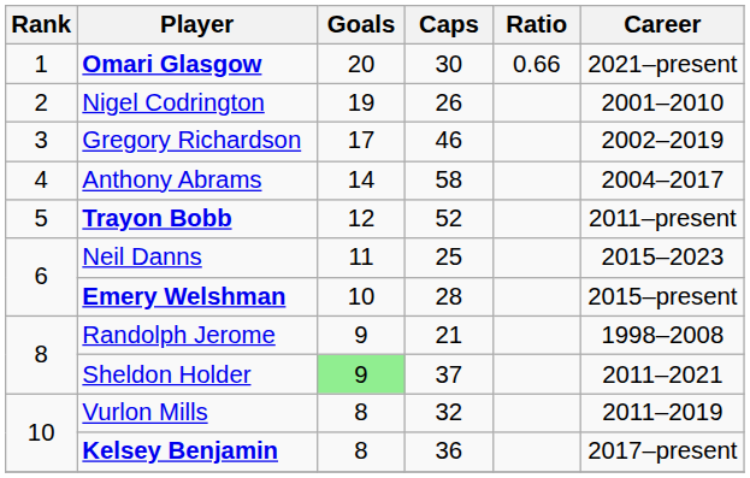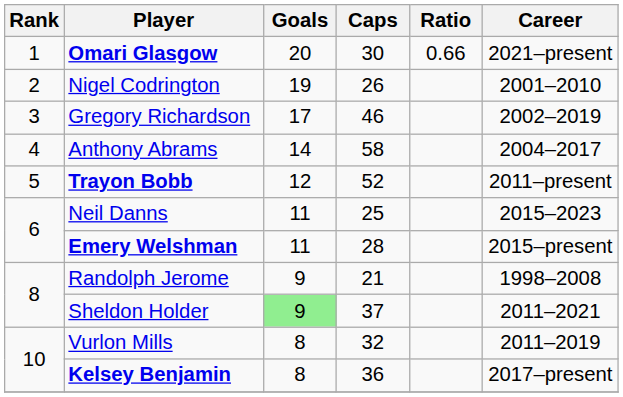 <table class="wikitable sortable" style="text-align:center;">
 <tr>
 <th width=30px>Rank</th>
 <th style="width:150px;">Player</th>
 <th width=50px>Goals</th>
 <th width=50px>Caps</th>
 <th width=50px>Ratio</th>
 <th style="width:100px;">Career</th>
 </tr>
 <tr>
 <td>1</td>
 <td style="text-align:left;"><strong><a href='#'>Omari Glasgow</a></strong></td>
 <td>20</td>
 <td>30</td>
 <td>0.66</td>
 <td>2021–present</td>
 </tr>
 <tr>
 <td>2</td>
 <td style="text-align: left;"><a href='#'>Nigel Codrington</a></td>
 <td>19</td>
 <td>26</td>
 <td></td>
 <td>2001–2010</td>
 </tr>
 <tr>
 <td>3</td>
 <td style="text-align: left;"><a href='#'>Gregory Richardson</a></td>
 <td>17</td>
 <td>46</td>
 <td></td>
 <td>2002–2019</td>
 </tr>
 <tr>
 <td>4</td>
 <td style="text-align: left;"><a href='#'>Anthony Abrams</a></td>
 <td>14</td>
 <td>58</td>
 <td></td>
 <td>2004–2017</td>
 </tr>
 <tr>
 <td>5</td>
 <td style="text-align: left;"><strong><a href='#'>Trayon Bobb</a></strong></td>
 <td>12</td>
 <td>52</td>
 <td></td>
 <td>2011–present</td>
 </tr>
 <tr>
 <td rowspan=2>6</td>
 <td style="text-align: left;"><a href='#'>Neil Danns</a></td>
 <td>11</td>
 <td>25</td>
 <td></td>
 <td>2015–2023</td>
 </tr>
 <tr>
 <td style="text-align: left;"><strong><a href='#'>Emery Welshman</a></strong></td>
-<td>10</td>
+<td>11</td>
 <td>28</td>
 <td></td>
 <td>2015–present</td>
 </tr>
 <tr>
 <td rowspan=2>8</td>
 <td style="text-align: left;"><a href='#'>Randolph Jerome</a></td>
 <td>9</td>
 <td>21</td>
 <td></td>
 <td>1998–2008</td>
 </tr>
 <tr>
 <td style="text-align: left;"><a href='#'>Sheldon Holder</a></td>
 <td style="background: lightgreen;">9</td>
 <td>37</td>
 <td></td>
 <td>2011–2021</td>
 </tr>
 <tr>
 <td rowspan=2>10</td>
 <td style="text-align: left;"><a href='#'>Vurlon Mills</a></td>
 <td>8</td>
 <td>32</td>
 <td></td>
 <td>2011–2019</td>
 </tr>
 <tr>
 <td style="text-align: left;"><strong><a href='#'>Kelsey Benjamin</a></strong></td>
 <td>8</td>
 <td>36</td>
 <td></td>
 <td>2017–present</td>
 </tr>
 <tr>
 </tr>
 </table>
